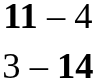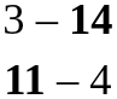 <table style="text-align:center">
 <tr>
 <th width=200></th>
 <th width=100></th>
 <th width=200></th>
 </tr>
 <tr>
+<td align=right></td>
+<td>3 – <strong>14</strong></td>
+<td align=left><strong></strong></td>
+</tr>
+<tr>
 <td align=right><strong></strong></td>
 <td><strong>11</strong> – 4</td>
 <td align=left></td>
 </tr>
-<tr>
-<td align=right></td>
-<td>3 – <strong>14</strong></td>
-<td align=left><strong></strong></td>
-</tr>
 </table>
